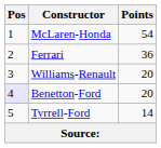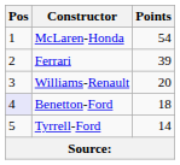 <table class="wikitable" style="font-size: 95%;">
 <tr>
 <th>Pos</th>
 <th>Constructor</th>
 <th>Points</th>
 </tr>
 <tr>
 <td>1</td>
 <td> <a href='#'>McLaren</a>-<a href='#'>Honda</a></td>
 <td align="right">54</td>
 </tr>
 <tr>
 <td>2</td>
 <td> <a href='#'>Ferrari</a></td>
-<td align="right">36</td>
+<td align="right">39</td>
 </tr>
 <tr>
 <td>3</td>
 <td> <a href='#'>Williams</a>-<a href='#'>Renault</a></td>
 <td align="right">20</td>
 </tr>
 <tr>
 <td style="background: lavender;">4</td>
 <td> <a href='#'>Benetton</a>-<a href='#'>Ford</a></td>
-<td align="right">20</td>
+<td align="right">18</td>
 </tr>
 <tr>
 <td>5</td>
 <td> <a href='#'>Tyrrell</a>-<a href='#'>Ford</a></td>
 <td align="right">14</td>
 </tr>
 <tr>
 <th colspan=4>Source: </th>
 </tr>
 </table>
